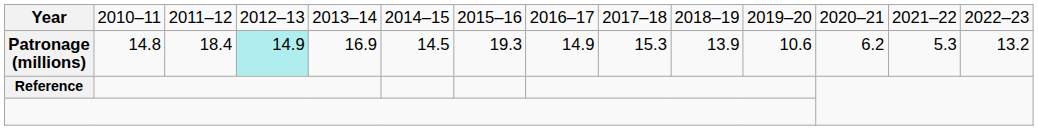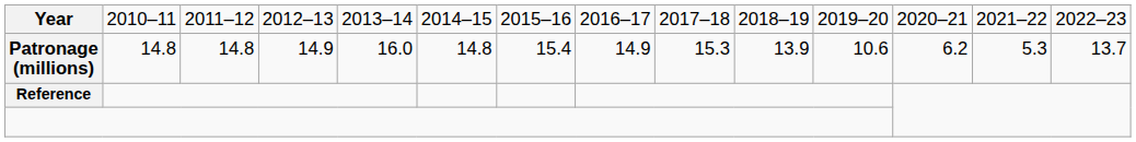 <table class="wikitable" style="text-align:right; white-space:nowrap;">
 <tr>
 <th>Year</th>
 <td>2010–11</td>
 <td>2011–12</td>
 <td>2012–13</td>
 <td>2013–14</td>
 <td>2014–15</td>
 <td>2015–16</td>
 <td>2016–17</td>
 <td>2017–18</td>
 <td>2018–19</td>
 <td>2019–20</td>
 <td>2020–21</td>
 <td>2021–22</td>
 <td>2022–23</td>
 </tr>
 <tr style="vertical-align: top;">
 <th>Patronage<br><span>(millions)</span></th>
 <td>14.8</td>
-<td>18.4</td>
-<td style="background: paleturquoise;">14.9</td>
-<td>16.9<br></td>
-<td>14.5</td>
-<td>19.3</td>
+<td>14.8</td>
+<td>14.9</td>
+<td>16.0<br></td>
+<td>14.8</td>
+<td>15.4</td>
 <td>14.9<br></td>
 <td>15.3</td>
 <td>13.9</td>
 <td>10.6<br></td>
 <td>6.2</td>
 <td>5.3</td>
-<td>13.2</td>
+<td>13.7</td>
 </tr>
 <tr style="font-size:85%">
 <th>Reference<br></th>
 <td colspan="4"><br></td>
 <td><br></td>
 <td><br></td>
 <td colspan="4"></td>
 </tr>
 <tr>
 <td colspan="11" style="text-align:center;"><br></td>
 </tr>
 </table>
